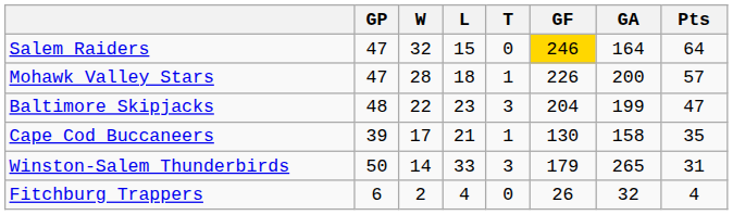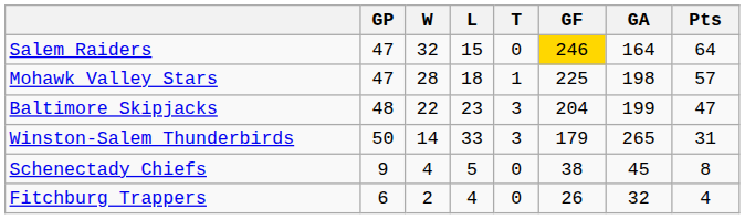 <table class="wikitable">
 <tr>
 <th width="40%"></th>
 <th width="5%">GP</th>
 <th width="5%">W</th>
 <th width="5%">L</th>
 <th width="5%">T</th>
 <th width="7.5%">GF</th>
 <th width="7.5%">GA</th>
 <th width="7.5%">Pts</th>
 </tr>
 <tr align="center">
 <td align="left"><a href='#'>Salem Raiders</a></td>
 <td>47</td>
 <td>32</td>
 <td>15</td>
 <td>0</td>
 <td style="background: gold;">246</td>
 <td>164</td>
 <td>64</td>
 </tr>
 <tr align="center">
 <td align="left"><a href='#'>Mohawk Valley Stars</a></td>
 <td>47</td>
 <td>28</td>
 <td>18</td>
 <td>1</td>
-<td>226</td>
-<td>200</td>
+<td>225</td>
+<td>198</td>
 <td>57</td>
 </tr>
 <tr align="center">
 <td align="left"><a href='#'>Baltimore Skipjacks</a></td>
 <td>48</td>
 <td>22</td>
 <td>23</td>
 <td>3</td>
 <td>204</td>
 <td>199</td>
 <td>47</td>
 </tr>
 <tr align="center">
-<td align="left"><a href='#'>Cape Cod Buccaneers</a></td>
-<td>39</td>
-<td>17</td>
-<td>21</td>
-<td>1</td>
-<td>130</td>
-<td>158</td>
-<td>35</td>
-</tr>
-<tr align="center">
 <td align="left"><a href='#'>Winston-Salem Thunderbirds</a></td>
 <td>50</td>
 <td>14</td>
 <td>33</td>
 <td>3</td>
 <td>179</td>
 <td>265</td>
 <td>31</td>
+</tr>
+<tr align="center">
+<td align="left"><a href='#'>Schenectady Chiefs</a></td>
+<td>9</td>
+<td>4</td>
+<td>5</td>
+<td>0</td>
+<td>38</td>
+<td>45</td>
+<td>8</td>
 </tr>
 <tr align="center">
 <td align="left"><a href='#'>Fitchburg Trappers</a></td>
 <td>6</td>
 <td>2</td>
 <td>4</td>
 <td>0</td>
 <td>26</td>
 <td>32</td>
 <td>4</td>
 </tr>
 </table>
